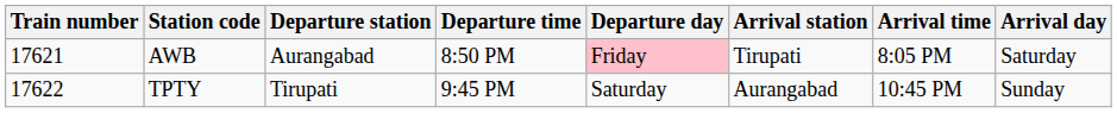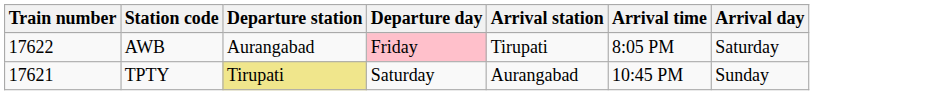 <table class="wikitable">
 <tr>
 <th>Train number</th>
 <th>Station code</th>
 <th>Departure station</th>
-<th>Departure time</th>
 <th>Departure day</th>
 <th>Arrival station</th>
 <th>Arrival time</th>
 <th>Arrival day</th>
 </tr>
 <tr>
-<td>17621</td>
+<td>17622</td>
 <td>AWB</td>
 <td>Aurangabad</td>
-<td>8:50 PM</td>
 <td style="background: pink;">Friday</td>
 <td>Tirupati</td>
 <td>8:05 PM</td>
 <td>Saturday</td>
 </tr>
 <tr>
-<td>17622</td>
+<td>17621</td>
 <td>TPTY</td>
-<td>Tirupati</td>
-<td>9:45 PM</td>
+<td style="background: khaki;">Tirupati</td>
 <td>Saturday</td>
 <td>Aurangabad</td>
 <td>10:45 PM</td>
 <td>Sunday</td>
 </tr>
 </table>
